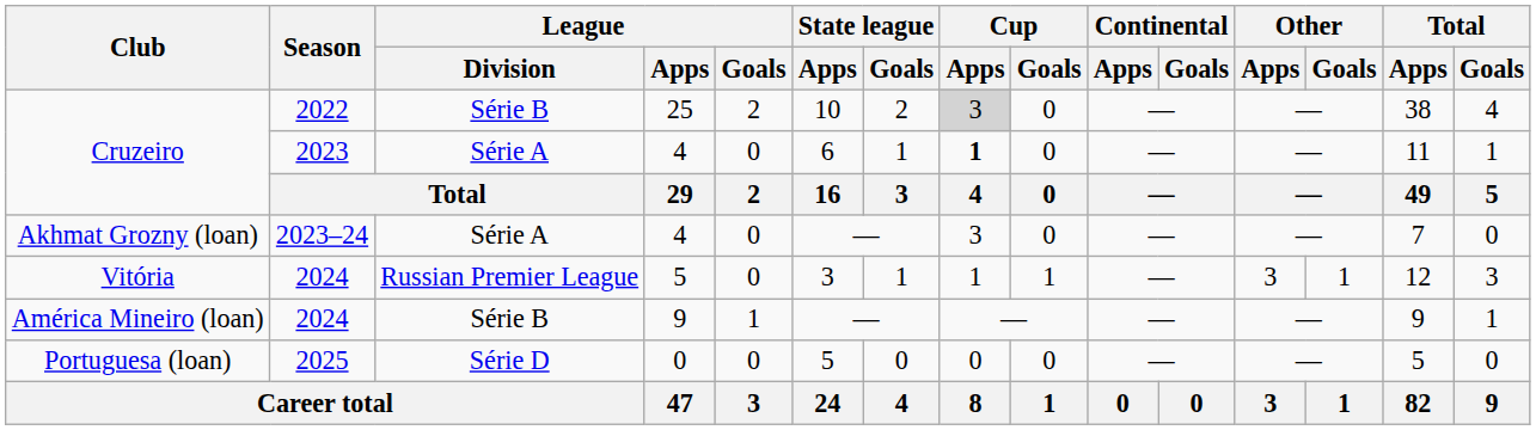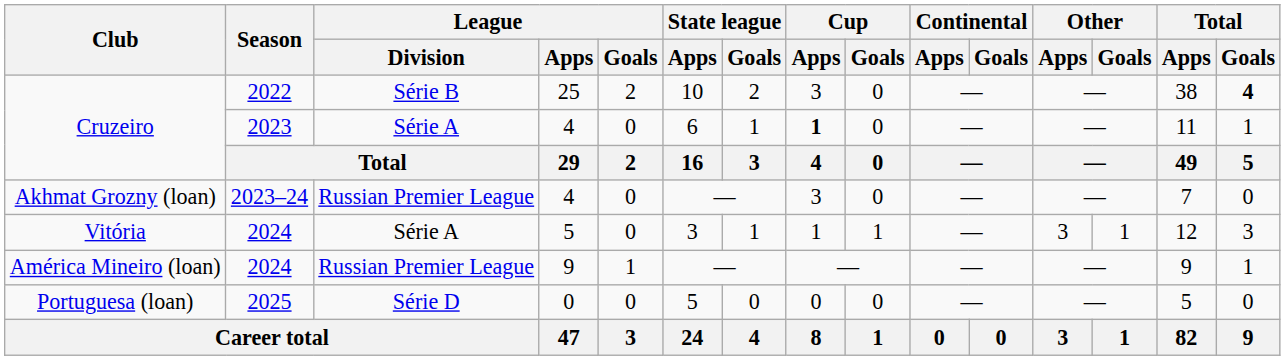 <table class="wikitable" style="text-align: center;">
 <tr>
 <th rowspan="2">Club</th>
 <th rowspan="2">Season</th>
 <th colspan="3">League</th>
 <th colspan="2">State league</th>
 <th colspan="2">Cup</th>
 <th colspan="2">Continental</th>
 <th colspan="2">Other</th>
 <th colspan="2">Total</th>
 </tr>
 <tr>
 <th>Division</th>
 <th>Apps</th>
 <th>Goals</th>
 <th>Apps</th>
 <th>Goals</th>
 <th>Apps</th>
 <th>Goals</th>
 <th>Apps</th>
 <th>Goals</th>
 <th>Apps</th>
 <th>Goals</th>
 <th>Apps</th>
 <th>Goals</th>
 </tr>
 <tr>
 <td rowspan="3" valign="center"><a href='#'>Cruzeiro</a></td>
 <td><a href='#'>2022</a></td>
 <td><a href='#'>Série B</a></td>
 <td>25</td>
 <td>2</td>
 <td>10</td>
 <td>2</td>
-<td style="background: lightgrey;">3</td>
+<td>3</td>
 <td>0</td>
 <td colspan="2">—</td>
 <td colspan="2">—</td>
 <td>38</td>
-<td>4</td>
+<td><strong>4</strong></td>
 </tr>
 <tr>
 <td><a href='#'>2023</a></td>
 <td><a href='#'>Série A</a></td>
 <td>4</td>
 <td>0</td>
 <td>6</td>
 <td>1</td>
 <td><strong>1</strong></td>
 <td>0</td>
 <td colspan="2">—</td>
 <td colspan="2">—</td>
 <td>11</td>
 <td>1</td>
 </tr>
 <tr>
 <th colspan="2">Total</th>
 <th>29</th>
 <th>2</th>
 <th>16</th>
 <th>3</th>
 <th>4</th>
 <th>0</th>
 <th colspan="2">—</th>
 <th colspan="2">—</th>
 <th>49</th>
 <th>5</th>
 </tr>
 <tr>
 <td><a href='#'>Akhmat Grozny</a> (loan)</td>
 <td><a href='#'>2023–24</a></td>
-<td>Série A</td>
+<td><a href='#'>Russian Premier League</a></td>
 <td>4</td>
 <td>0</td>
 <td colspan="2">—</td>
 <td>3</td>
 <td>0</td>
 <td colspan="2">—</td>
 <td colspan="2">—</td>
 <td>7</td>
 <td>0</td>
 </tr>
 <tr>
 <td><a href='#'>Vitória</a></td>
 <td><a href='#'>2024</a></td>
-<td><a href='#'>Russian Premier League</a></td>
+<td>Série A</td>
 <td>5</td>
 <td>0</td>
 <td>3</td>
 <td>1</td>
 <td>1</td>
 <td>1</td>
 <td colspan="2">—</td>
 <td>3</td>
 <td>1</td>
 <td>12</td>
 <td>3</td>
 </tr>
 <tr>
 <td><a href='#'>América Mineiro</a> (loan)</td>
 <td><a href='#'>2024</a></td>
-<td>Série B</td>
+<td><a href='#'>Russian Premier League</a></td>
 <td>9</td>
 <td>1</td>
 <td colspan="2">—</td>
 <td colspan="2">—</td>
 <td colspan="2">—</td>
 <td colspan="2">—</td>
 <td>9</td>
 <td>1</td>
 </tr>
 <tr>
 <td><a href='#'>Portuguesa</a> (loan)</td>
 <td><a href='#'>2025</a></td>
 <td><a href='#'>Série D</a></td>
 <td>0</td>
 <td>0</td>
 <td>5</td>
 <td>0</td>
 <td>0</td>
 <td>0</td>
 <td colspan="2">—</td>
 <td colspan="2">—</td>
 <td>5</td>
 <td>0</td>
 </tr>
 <tr>
 <th colspan="3">Career total</th>
 <th>47</th>
 <th>3</th>
 <th>24</th>
 <th>4</th>
 <th>8</th>
 <th>1</th>
 <th>0</th>
 <th>0</th>
 <th>3</th>
 <th>1</th>
 <th>82</th>
 <th>9</th>
 </tr>
 </table>
